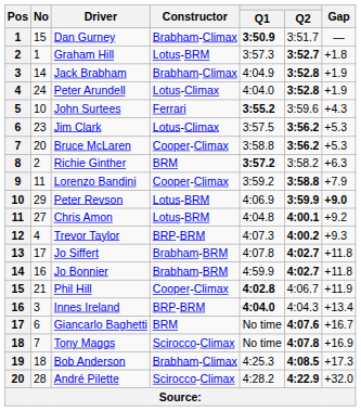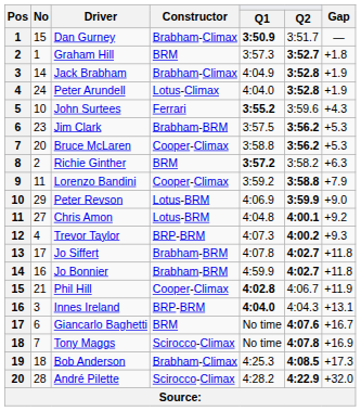 <table class="wikitable sortable" style="font-size: 95%;">
 <tr>
 <th rowspan="2">Pos</th>
 <th rowspan="2">No</th>
 <th rowspan="2">Driver</th>
 <th rowspan="2">Constructor</th>
 <th colspan="2" style="background:#eaecf0; text-align:center;"></th>
 <th rowspan="2">Gap</th>
 </tr>
 <tr>
 <th>Q1</th>
 <th>Q2</th>
 </tr>
 <tr>
 <th>1</th>
 <td>15</td>
 <td> <a href='#'>Dan Gurney</a></td>
 <td><a href='#'>Brabham</a>-<a href='#'>Climax</a></td>
 <td><strong>3:50.9</strong></td>
 <td>3:51.7</td>
 <td align="center">—</td>
 </tr>
 <tr>
 <th>2</th>
 <td>1</td>
 <td> <a href='#'>Graham Hill</a></td>
-<td><a href='#'>Lotus</a>-<a href='#'>BRM</a></td>
+<td><a href='#'>BRM</a></td>
 <td>3:57.3</td>
 <td><strong>3:52.7</strong></td>
 <td>+1.8</td>
 </tr>
 <tr>
 <th>3</th>
 <td>14</td>
 <td> <a href='#'>Jack Brabham</a></td>
 <td><a href='#'>Brabham</a>-<a href='#'>Climax</a></td>
 <td>4:04.9</td>
 <td><strong>3:52.8</strong></td>
 <td>+1.9</td>
 </tr>
 <tr>
 <th>4</th>
 <td>24</td>
 <td> <a href='#'>Peter Arundell</a></td>
 <td><a href='#'>Lotus</a>-<a href='#'>Climax</a></td>
 <td>4:04.0</td>
 <td><strong>3:52.8</strong></td>
 <td>+1.9</td>
 </tr>
 <tr>
 <th>5</th>
 <td>10</td>
 <td> <a href='#'>John Surtees</a></td>
 <td><a href='#'>Ferrari</a></td>
 <td><strong>3:55.2</strong></td>
 <td>3:59.6</td>
 <td>+4.3</td>
 </tr>
 <tr>
 <th>6</th>
 <td>23</td>
 <td> <a href='#'>Jim Clark</a></td>
-<td><a href='#'>Lotus</a>-<a href='#'>Climax</a></td>
+<td><a href='#'>Brabham</a>-<a href='#'>BRM</a></td>
 <td>3:57.5</td>
 <td><strong>3:56.2</strong></td>
 <td>+5.3</td>
 </tr>
 <tr>
 <th>7</th>
 <td>20</td>
 <td> <a href='#'>Bruce McLaren</a></td>
 <td><a href='#'>Cooper</a>-<a href='#'>Climax</a></td>
 <td>3:58.8</td>
 <td><strong>3:56.2</strong></td>
 <td>+5.3</td>
 </tr>
 <tr>
 <th>8</th>
 <td>2</td>
 <td> <a href='#'>Richie Ginther</a></td>
 <td><a href='#'>BRM</a></td>
 <td><strong>3:57.2</strong></td>
 <td>3:58.2</td>
 <td>+6.3</td>
 </tr>
 <tr>
 <th>9</th>
 <td>11</td>
 <td> <a href='#'>Lorenzo Bandini</a></td>
 <td><a href='#'>Cooper</a>-<a href='#'>Climax</a></td>
 <td>3:59.2</td>
 <td><strong>3:58.8</strong></td>
 <td>+7.9</td>
 </tr>
 <tr>
 <th>10</th>
 <td>29</td>
 <td> <a href='#'>Peter Revson</a></td>
 <td><a href='#'>Lotus</a>-<a href='#'>BRM</a></td>
 <td>4:06.9</td>
 <td><strong>3:59.9</strong></td>
-<td><strong>+9.0</strong></td>
+<td>+9.0</td>
 </tr>
 <tr>
 <th>11</th>
 <td>27</td>
 <td> <a href='#'>Chris Amon</a></td>
 <td><a href='#'>Lotus</a>-<a href='#'>BRM</a></td>
 <td>4:04.8</td>
 <td><strong>4:00.1</strong></td>
 <td>+9.2</td>
 </tr>
 <tr>
 <th>12</th>
 <td>4</td>
 <td> <a href='#'>Trevor Taylor</a></td>
 <td><a href='#'>BRP</a>-<a href='#'>BRM</a></td>
 <td>4:07.3</td>
 <td><strong>4:00.2</strong></td>
 <td>+9.3</td>
 </tr>
 <tr>
 <th>13</th>
 <td>17</td>
 <td> <a href='#'>Jo Siffert</a></td>
 <td><a href='#'>Brabham</a>-<a href='#'>BRM</a></td>
 <td>4:07.8</td>
 <td><strong>4:02.7</strong></td>
 <td>+11.8</td>
 </tr>
 <tr>
 <th>14</th>
 <td>16</td>
 <td> <a href='#'>Jo Bonnier</a></td>
 <td><a href='#'>Brabham</a>-<a href='#'>BRM</a></td>
 <td>4:59.9</td>
 <td><strong>4:02.7</strong></td>
 <td>+11.8</td>
 </tr>
 <tr>
 <th>15</th>
 <td>21</td>
 <td> <a href='#'>Phil Hill</a></td>
 <td><a href='#'>Cooper</a>-<a href='#'>Climax</a></td>
 <td><strong>4:02.8</strong></td>
 <td>4:06.7</td>
 <td>+11.9</td>
 </tr>
 <tr>
 <th>16</th>
 <td>3</td>
 <td> <a href='#'>Innes Ireland</a></td>
 <td><a href='#'>BRP</a>-<a href='#'>BRM</a></td>
 <td><strong>4:04.0</strong></td>
 <td>4:04.3</td>
-<td>+13.4</td>
+<td>+13.1</td>
 </tr>
 <tr>
 <th>17</th>
 <td>6</td>
 <td> <a href='#'>Giancarlo Baghetti</a></td>
 <td><a href='#'>BRM</a></td>
 <td>No time</td>
 <td><strong>4:07.6</strong></td>
 <td>+16.7</td>
 </tr>
 <tr>
 <th>18</th>
 <td>7</td>
 <td> <a href='#'>Tony Maggs</a></td>
 <td><a href='#'>Scirocco</a>-<a href='#'>Climax</a></td>
 <td>No time</td>
 <td><strong>4:07.8</strong></td>
 <td>+16.9</td>
 </tr>
 <tr>
 <th>19</th>
 <td>18</td>
 <td> <a href='#'>Bob Anderson</a></td>
 <td><a href='#'>Brabham</a>-<a href='#'>Climax</a></td>
 <td>4:25.3</td>
 <td><strong>4:08.5</strong></td>
 <td>+17.3</td>
 </tr>
 <tr>
 <th>20</th>
 <td>28</td>
 <td> <a href='#'>André Pilette</a></td>
 <td><a href='#'>Scirocco</a>-<a href='#'>Climax</a></td>
 <td>4:28.2</td>
 <td><strong>4:22.9</strong></td>
 <td>+32.0</td>
 </tr>
 <tr>
 <th colspan="7">Source:</th>
 </tr>
 </table>
